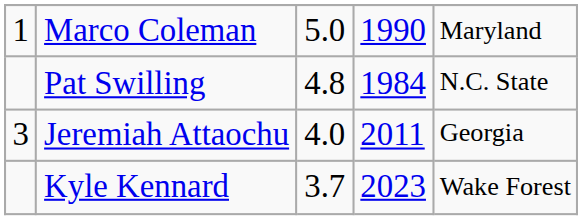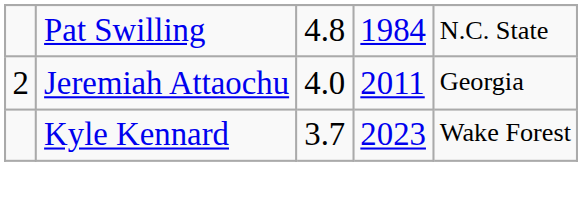 <table class="wikitable">
 <tr>
-</tr>
-<tr>
-<td>1</td>
-<td><a href='#'>Marco Coleman</a></td>
-<td>5.0</td>
-<td><a href='#'>1990</a></td>
-<td style="font-size:80%;">Maryland</td>
 </tr>
 <tr>
 <td></td>
 <td><a href='#'>Pat Swilling</a></td>
 <td>4.8</td>
 <td><a href='#'>1984</a></td>
 <td style="font-size:80%;">N.C. State</td>
 </tr>
 <tr>
-<td>3</td>
+<td>2</td>
 <td><a href='#'>Jeremiah Attaochu</a></td>
 <td>4.0</td>
 <td><a href='#'>2011</a></td>
 <td style="font-size:80%;">Georgia</td>
 </tr>
 <tr>
 <td></td>
 <td><a href='#'>Kyle Kennard</a></td>
 <td>3.7</td>
 <td><a href='#'>2023</a></td>
 <td style="font-size:80%;">Wake Forest</td>
 </tr>
 </table>
